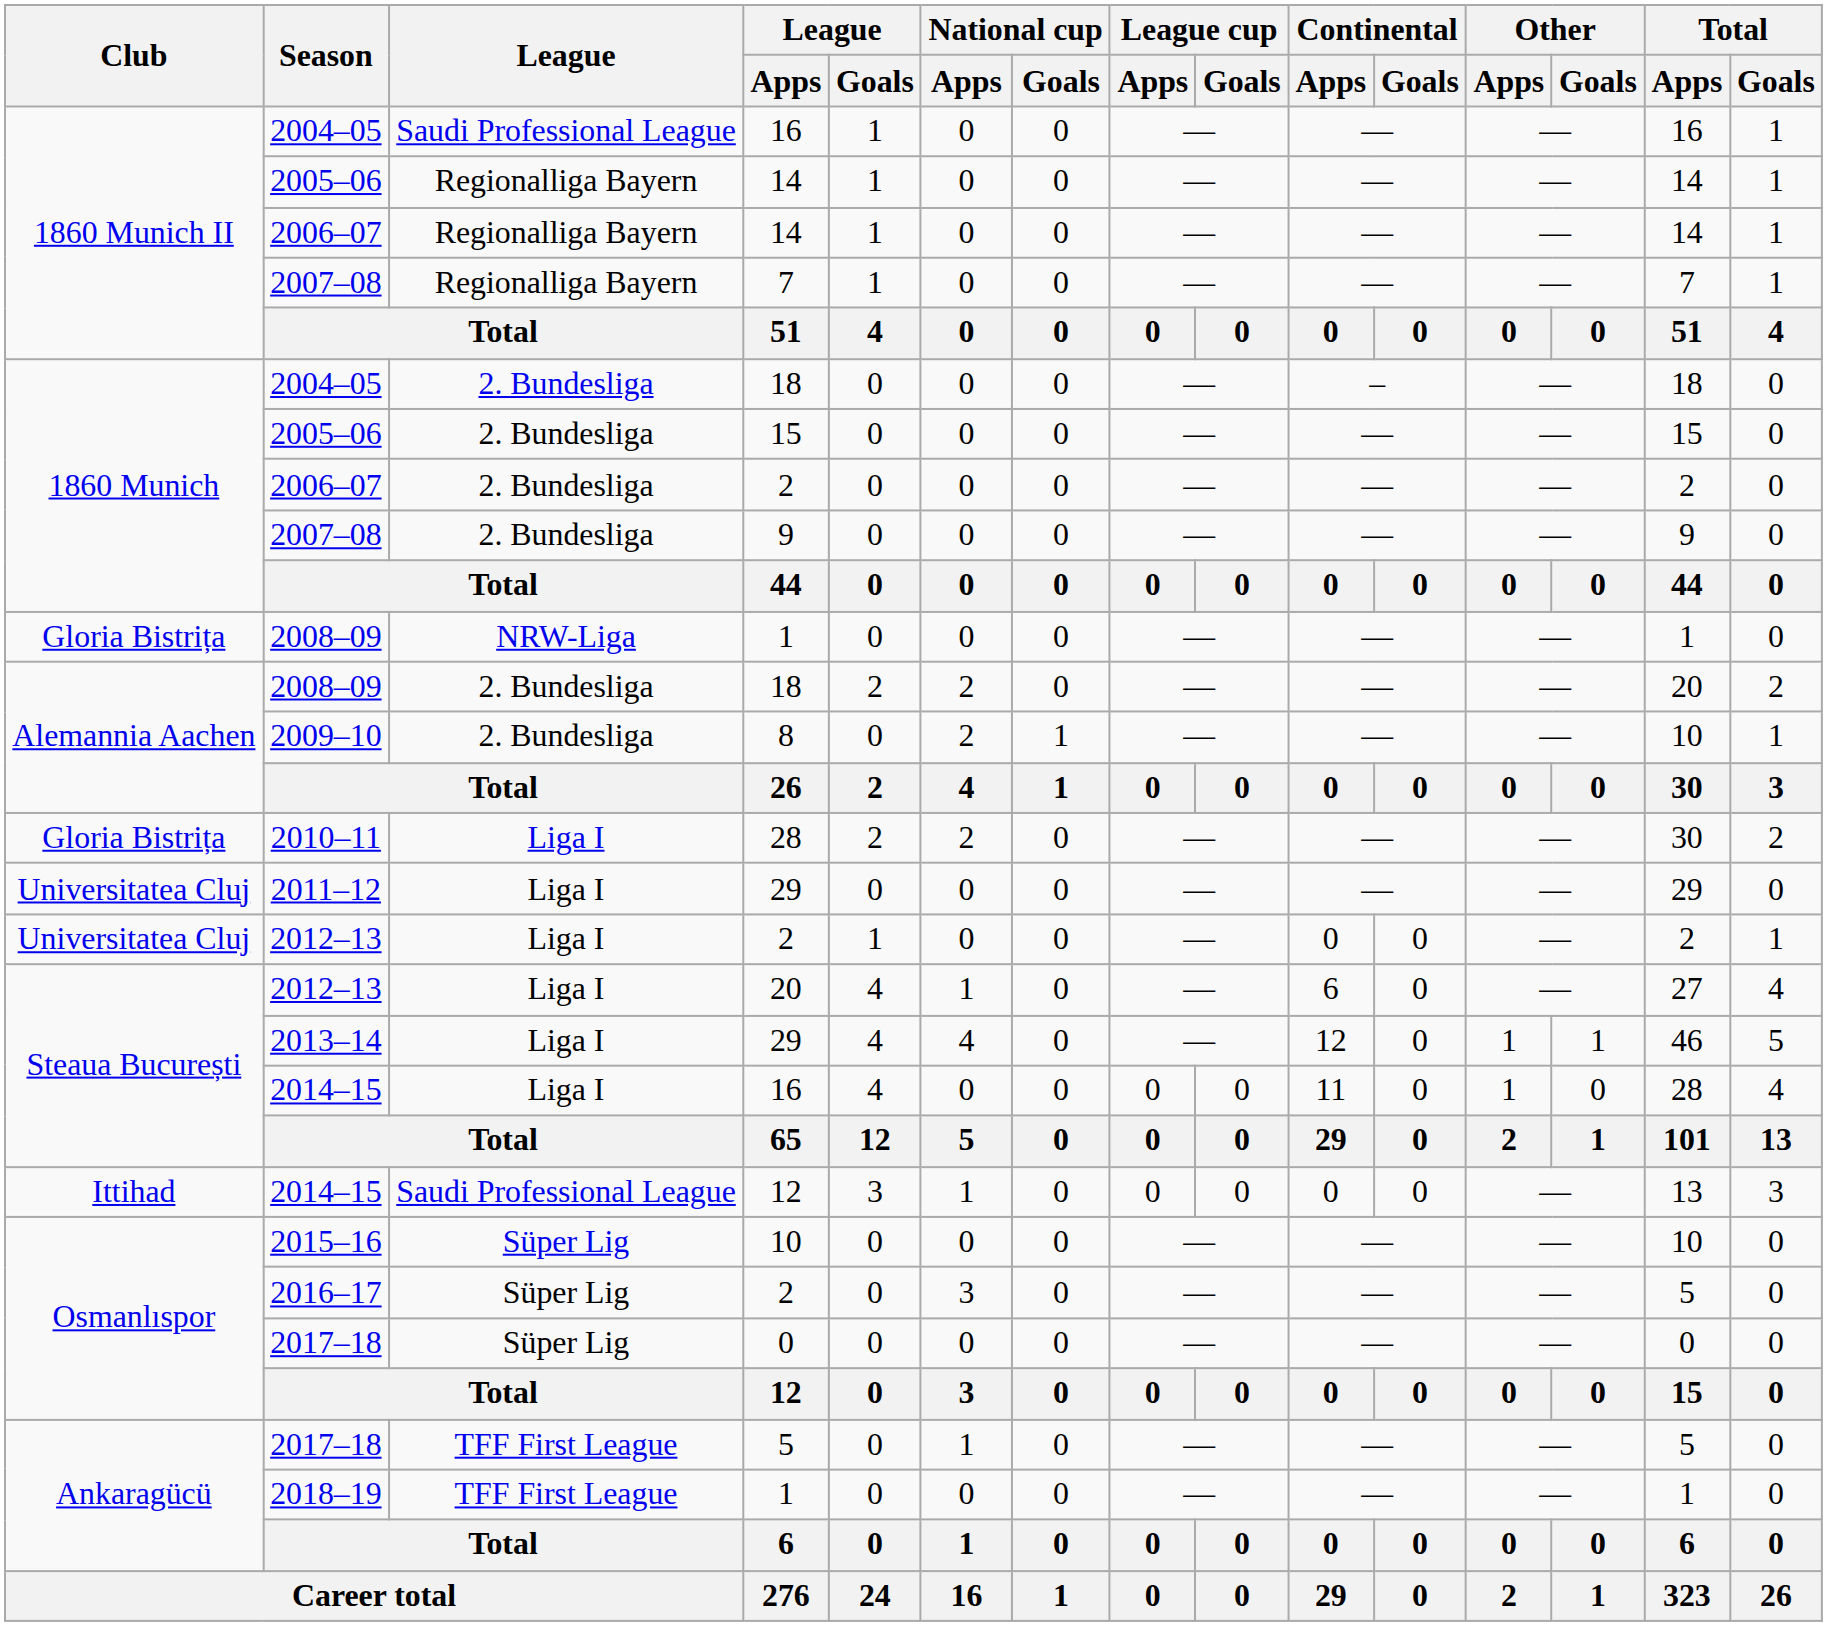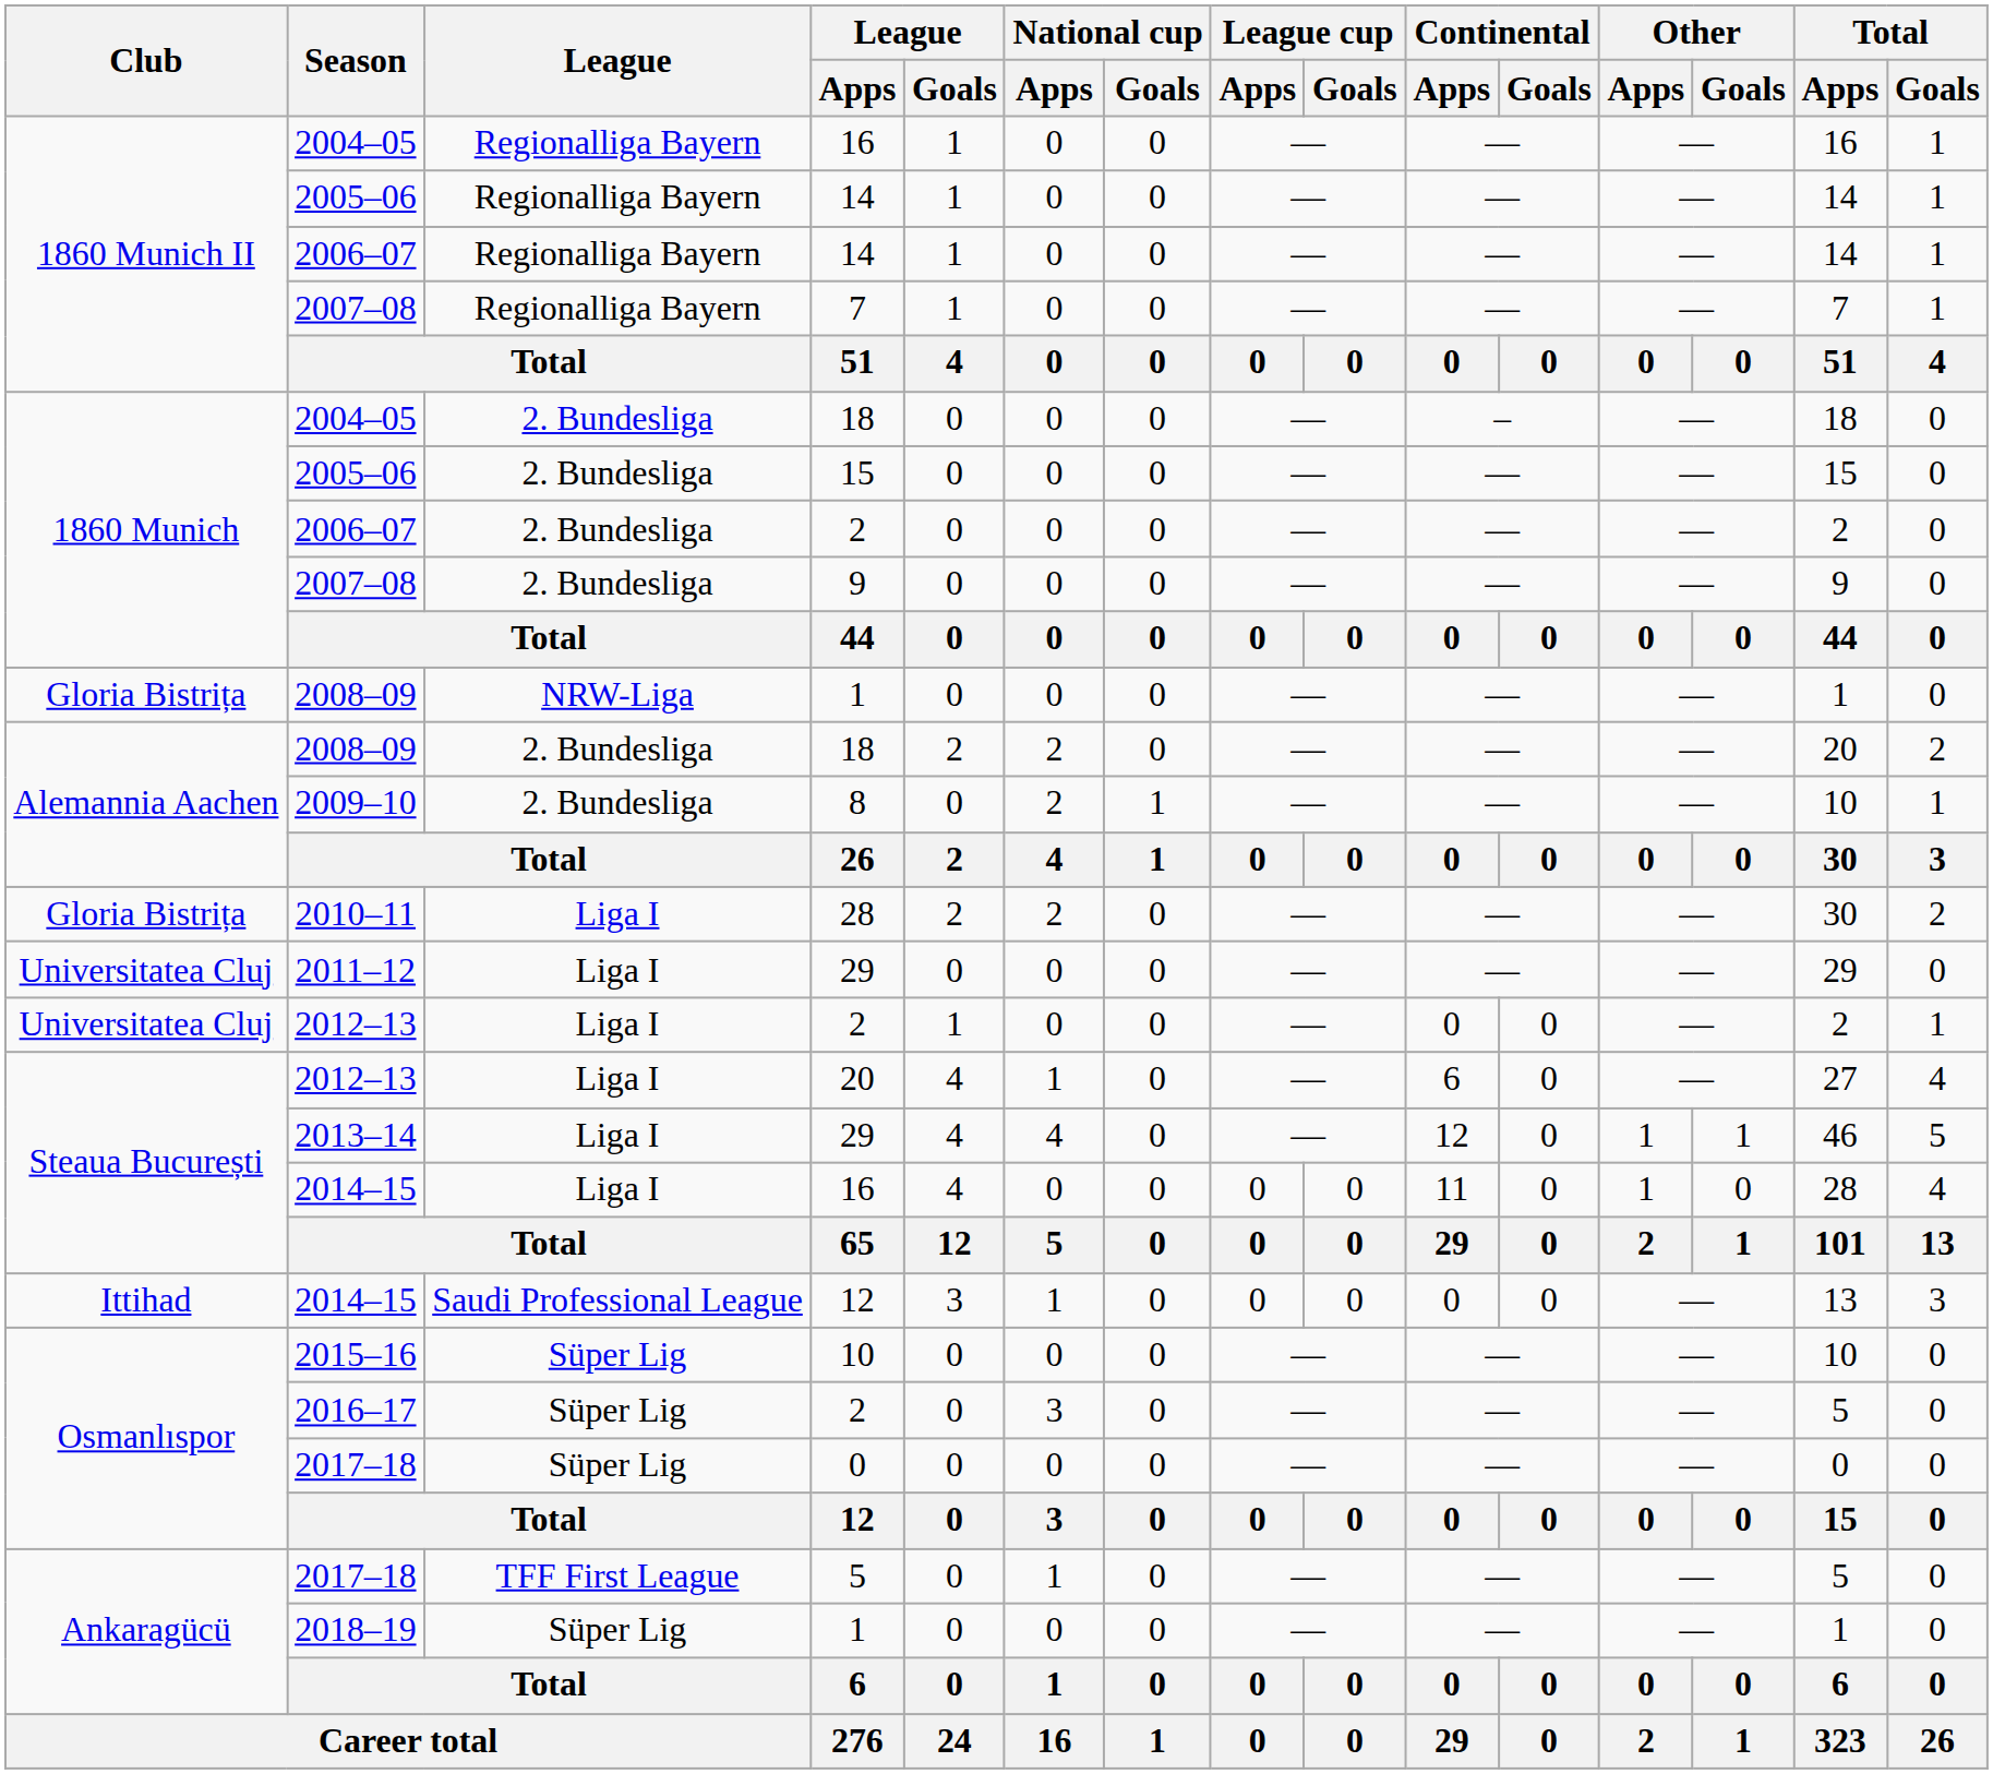 <table class="wikitable" style="text-align: center;">
 <tr>
 <th rowspan="2">Club</th>
 <th rowspan="2">Season</th>
 <th rowspan="2">League</th>
 <th colspan="2">League</th>
 <th colspan="2">National cup</th>
 <th colspan="2">League cup</th>
 <th colspan="2">Continental</th>
 <th colspan="2">Other</th>
 <th colspan="3">Total</th>
 </tr>
 <tr>
 <th>Apps</th>
 <th>Goals</th>
 <th>Apps</th>
 <th>Goals</th>
 <th>Apps</th>
 <th>Goals</th>
 <th>Apps</th>
 <th>Goals</th>
 <th>Apps</th>
 <th>Goals</th>
 <th>Apps</th>
 <th>Goals</th>
 </tr>
 <tr>
 <td rowspan="5"><a href='#'>1860 Munich II</a></td>
 <td><a href='#'>2004–05</a></td>
-<td><a href='#'>Saudi Professional League</a></td>
+<td><a href='#'>Regionalliga Bayern</a></td>
 <td>16</td>
 <td>1</td>
 <td>0</td>
 <td>0</td>
 <td colspan="2">—</td>
 <td colspan="2">—</td>
 <td colspan="2">—</td>
 <td>16</td>
 <td>1</td>
 </tr>
 <tr>
 <td><a href='#'>2005–06</a></td>
 <td>Regionalliga Bayern</td>
 <td>14</td>
 <td>1</td>
 <td>0</td>
 <td>0</td>
 <td colspan="2">—</td>
 <td colspan="2">—</td>
 <td colspan="2">—</td>
 <td>14</td>
 <td>1</td>
 </tr>
 <tr>
 <td><a href='#'>2006–07</a></td>
 <td>Regionalliga Bayern</td>
 <td>14</td>
 <td>1</td>
 <td>0</td>
 <td>0</td>
 <td colspan="2">—</td>
 <td colspan="2">—</td>
 <td colspan="2">—</td>
 <td>14</td>
 <td>1</td>
 </tr>
 <tr>
 <td><a href='#'>2007–08</a></td>
 <td>Regionalliga Bayern</td>
 <td>7</td>
 <td>1</td>
 <td>0</td>
 <td>0</td>
 <td colspan="2">—</td>
 <td colspan="2">—</td>
 <td colspan="2">—</td>
 <td>7</td>
 <td>1</td>
 </tr>
 <tr>
 <th colspan="2">Total</th>
 <th>51</th>
 <th>4</th>
 <th>0</th>
 <th>0</th>
 <th>0</th>
 <th>0</th>
 <th>0</th>
 <th>0</th>
 <th>0</th>
 <th>0</th>
 <th>51</th>
 <th>4</th>
 </tr>
 <tr>
 <td rowspan="5"><a href='#'>1860 Munich</a></td>
 <td><a href='#'>2004–05</a></td>
 <td><a href='#'>2. Bundesliga</a></td>
 <td>18</td>
 <td>0</td>
 <td>0</td>
 <td>0</td>
 <td colspan="2">—</td>
 <td colspan="2">–</td>
 <td colspan="2">—</td>
 <td>18</td>
 <td>0</td>
 </tr>
 <tr>
 <td><a href='#'>2005–06</a></td>
 <td>2. Bundesliga</td>
 <td>15</td>
 <td>0</td>
 <td>0</td>
 <td>0</td>
 <td colspan="2">—</td>
 <td colspan="2">—</td>
 <td colspan="2">—</td>
 <td>15</td>
 <td>0</td>
 </tr>
 <tr>
 <td><a href='#'>2006–07</a></td>
 <td>2. Bundesliga</td>
 <td>2</td>
 <td>0</td>
 <td>0</td>
 <td>0</td>
 <td colspan="2">—</td>
 <td colspan="2">—</td>
 <td colspan="2">—</td>
 <td>2</td>
 <td>0</td>
 </tr>
 <tr>
 <td><a href='#'>2007–08</a></td>
 <td>2. Bundesliga</td>
 <td>9</td>
 <td>0</td>
 <td>0</td>
 <td>0</td>
 <td colspan="2">—</td>
 <td colspan="2">—</td>
 <td colspan="2">—</td>
 <td>9</td>
 <td>0</td>
 </tr>
 <tr>
 <th colspan="2">Total</th>
 <th>44</th>
 <th>0</th>
 <th>0</th>
 <th>0</th>
 <th>0</th>
 <th>0</th>
 <th>0</th>
 <th>0</th>
 <th>0</th>
 <th>0</th>
 <th>44</th>
 <th>0</th>
 </tr>
 <tr>
 <td><a href='#'>Gloria Bistrița</a></td>
 <td><a href='#'>2008–09</a></td>
 <td><a href='#'>NRW-Liga</a></td>
 <td>1</td>
 <td>0</td>
 <td>0</td>
 <td>0</td>
 <td colspan="2">—</td>
 <td colspan="2">—</td>
 <td colspan="2">—</td>
 <td>1</td>
 <td>0</td>
 </tr>
 <tr>
 <td rowspan="3"><a href='#'>Alemannia Aachen</a></td>
 <td><a href='#'>2008–09</a></td>
 <td>2. Bundesliga</td>
 <td>18</td>
 <td>2</td>
 <td>2</td>
 <td>0</td>
 <td colspan="2">—</td>
 <td colspan="2">—</td>
 <td colspan="2">—</td>
 <td>20</td>
 <td>2</td>
 </tr>
 <tr>
 <td><a href='#'>2009–10</a></td>
 <td>2. Bundesliga</td>
 <td>8</td>
 <td>0</td>
 <td>2</td>
 <td>1</td>
 <td colspan="2">—</td>
 <td colspan="2">—</td>
 <td colspan="2">—</td>
 <td>10</td>
 <td>1</td>
 </tr>
 <tr>
 <th colspan="2">Total</th>
 <th>26</th>
 <th>2</th>
 <th>4</th>
 <th>1</th>
 <th>0</th>
 <th>0</th>
 <th>0</th>
 <th>0</th>
 <th>0</th>
 <th>0</th>
 <th>30</th>
 <th>3</th>
 </tr>
 <tr>
 <td><a href='#'>Gloria Bistrița</a></td>
 <td><a href='#'>2010–11</a></td>
 <td><a href='#'>Liga I</a></td>
 <td>28</td>
 <td>2</td>
 <td>2</td>
 <td>0</td>
 <td colspan="2">—</td>
 <td colspan="2">—</td>
 <td colspan="2">—</td>
 <td>30</td>
 <td>2</td>
 </tr>
 <tr>
 <td><a href='#'>Universitatea Cluj</a></td>
 <td><a href='#'>2011–12</a></td>
 <td>Liga I</td>
 <td>29</td>
 <td>0</td>
 <td>0</td>
 <td>0</td>
 <td colspan="2">—</td>
 <td colspan="2">—</td>
 <td colspan="2">—</td>
 <td>29</td>
 <td>0</td>
 </tr>
 <tr>
 <td><a href='#'>Universitatea Cluj</a></td>
 <td><a href='#'>2012–13</a></td>
 <td>Liga I</td>
 <td>2</td>
 <td>1</td>
 <td>0</td>
 <td>0</td>
 <td colspan="2">—</td>
 <td>0</td>
 <td>0</td>
 <td colspan="2">—</td>
 <td>2</td>
 <td>1</td>
 </tr>
 <tr>
 <td rowspan="4"><a href='#'>Steaua București</a></td>
 <td><a href='#'>2012–13</a></td>
 <td>Liga I</td>
 <td>20</td>
 <td>4</td>
 <td>1</td>
 <td>0</td>
 <td colspan="2">—</td>
 <td>6</td>
 <td>0</td>
 <td colspan="2">—</td>
 <td>27</td>
 <td>4</td>
 </tr>
 <tr>
 <td><a href='#'>2013–14</a></td>
 <td>Liga I</td>
 <td>29</td>
 <td>4</td>
 <td>4</td>
 <td>0</td>
 <td colspan="2">—</td>
 <td>12</td>
 <td>0</td>
 <td>1</td>
 <td>1</td>
 <td>46</td>
 <td>5</td>
 </tr>
 <tr>
 <td><a href='#'>2014–15</a></td>
 <td>Liga I</td>
 <td>16</td>
 <td>4</td>
 <td>0</td>
 <td>0</td>
 <td>0</td>
 <td>0</td>
 <td>11</td>
 <td>0</td>
 <td>1</td>
 <td>0</td>
 <td>28</td>
 <td>4</td>
 </tr>
 <tr>
 <th colspan="2">Total</th>
 <th>65</th>
 <th>12</th>
 <th>5</th>
 <th>0</th>
 <th>0</th>
 <th>0</th>
 <th>29</th>
 <th>0</th>
 <th>2</th>
 <th>1</th>
 <th>101</th>
 <th>13</th>
 </tr>
 <tr>
 <td><a href='#'>Ittihad</a></td>
 <td><a href='#'>2014–15</a></td>
 <td><a href='#'>Saudi Professional League</a></td>
 <td>12</td>
 <td>3</td>
 <td>1</td>
 <td>0</td>
 <td>0</td>
 <td>0</td>
 <td>0</td>
 <td>0</td>
 <td colspan="2">—</td>
 <td>13</td>
 <td>3</td>
 </tr>
 <tr>
 <td rowspan="4"><a href='#'>Osmanlıspor</a></td>
 <td><a href='#'>2015–16</a></td>
 <td><a href='#'>Süper Lig</a></td>
 <td>10</td>
 <td>0</td>
 <td>0</td>
 <td>0</td>
 <td colspan="2">—</td>
 <td colspan="2">—</td>
 <td colspan="2">—</td>
 <td>10</td>
 <td>0</td>
 </tr>
 <tr>
 <td><a href='#'>2016–17</a></td>
 <td>Süper Lig</td>
 <td>2</td>
 <td>0</td>
 <td>3</td>
 <td>0</td>
 <td colspan="2">—</td>
 <td colspan="2">—</td>
 <td colspan="2">—</td>
 <td>5</td>
 <td>0</td>
 </tr>
 <tr>
 <td><a href='#'>2017–18</a></td>
 <td>Süper Lig</td>
 <td>0</td>
 <td>0</td>
 <td>0</td>
 <td>0</td>
 <td colspan="2">—</td>
 <td colspan="2">—</td>
 <td colspan="2">—</td>
 <td>0</td>
 <td>0</td>
 </tr>
 <tr>
 <th colspan="2">Total</th>
 <th>12</th>
 <th>0</th>
 <th>3</th>
 <th>0</th>
 <th>0</th>
 <th>0</th>
 <th>0</th>
 <th>0</th>
 <th>0</th>
 <th>0</th>
 <th>15</th>
 <th>0</th>
 </tr>
 <tr>
 <td rowspan="3"><a href='#'>Ankaragücü</a></td>
 <td><a href='#'>2017–18</a></td>
 <td><a href='#'>TFF First League</a></td>
 <td>5</td>
 <td>0</td>
 <td>1</td>
 <td>0</td>
 <td colspan="2">—</td>
 <td colspan="2">—</td>
 <td colspan="2">—</td>
 <td>5</td>
 <td>0</td>
 </tr>
 <tr>
 <td><a href='#'>2018–19</a></td>
-<td><a href='#'>TFF First League</a></td>
+<td>Süper Lig</td>
 <td>1</td>
 <td>0</td>
 <td>0</td>
 <td>0</td>
 <td colspan="2">—</td>
 <td colspan="2">—</td>
 <td colspan="2">—</td>
 <td>1</td>
 <td>0</td>
 </tr>
 <tr>
 <th colspan="2">Total</th>
 <th>6</th>
 <th>0</th>
 <th>1</th>
 <th>0</th>
 <th>0</th>
 <th>0</th>
 <th>0</th>
 <th>0</th>
 <th>0</th>
 <th>0</th>
 <th>6</th>
 <th>0</th>
 </tr>
 <tr>
 <th colspan="3">Career total</th>
 <th>276</th>
 <th>24</th>
 <th>16</th>
 <th>1</th>
 <th>0</th>
 <th>0</th>
 <th>29</th>
 <th>0</th>
 <th>2</th>
 <th>1</th>
 <th>323</th>
 <th>26</th>
 </tr>
 </table>
